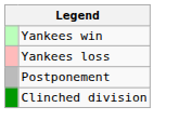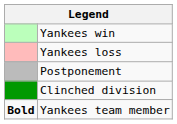 <table class="wikitable" style="font-size:90%">
 <tr>
 <th colspan="2">Legend</th>
 </tr>
 <tr>
 <td style="background:#bfb;"> </td>
 <td>Yankees win</td>
 </tr>
 <tr>
 <td style="background:#fbb;"> </td>
 <td>Yankees loss</td>
 </tr>
 <tr>
 <td style="background:#bbb;"> </td>
 <td>Postponement</td>
 </tr>
 <tr>
 <td style="background:#090;"> </td>
 <td>Clinched division</td>
 </tr>
+<tr>
+<td><strong>Bold</strong></td>
+<td>Yankees team member</td>
+</tr>
 </table>
